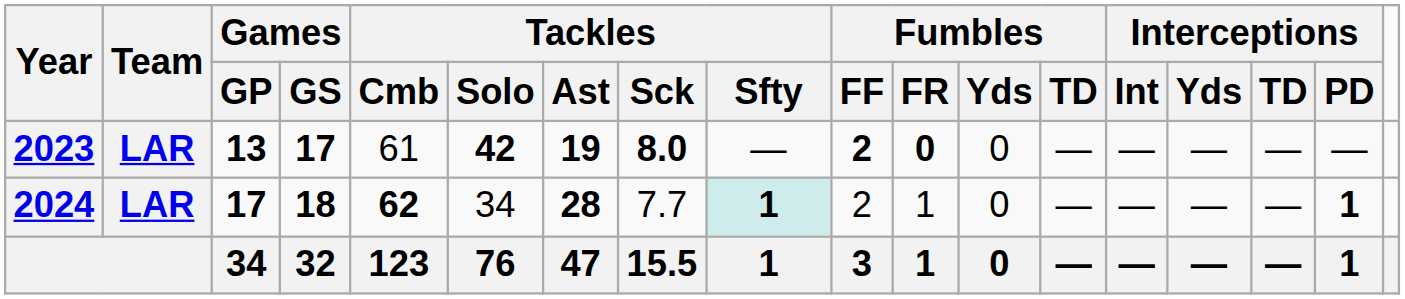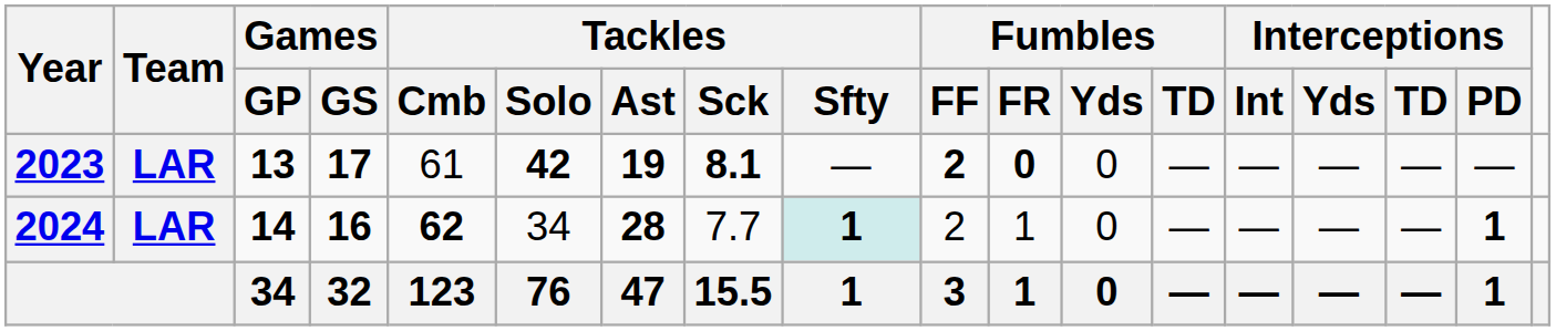 <table class="wikitable" style="text-align:center;">
 <tr>
 <th rowspan="2">Year</th>
 <th rowspan="2">Team</th>
 <th colspan="2">Games</th>
 <th colspan="5">Tackles</th>
 <th colspan="4">Fumbles</th>
 <th colspan="4">Interceptions</th>
 </tr>
 <tr>
 <th>GP</th>
 <th>GS</th>
 <th>Cmb</th>
 <th>Solo</th>
 <th>Ast</th>
 <th>Sck</th>
 <th>Sfty</th>
 <th>FF</th>
 <th>FR</th>
 <th>Yds</th>
 <th>TD</th>
 <th>Int</th>
 <th>Yds</th>
 <th>TD</th>
 <th>PD</th>
 </tr>
 <tr>
 <th><a href='#'>2023</a></th>
 <th><a href='#'>LAR</a></th>
 <td><strong>13</strong></td>
 <td><strong>17</strong></td>
 <td>61</td>
 <td><strong>42</strong></td>
 <td><strong>19</strong></td>
-<td><strong>8.0</strong></td>
+<td><strong>8.1</strong></td>
 <td>—</td>
 <td><strong>2</strong></td>
 <td><strong>0</strong></td>
 <td>0</td>
 <td>—</td>
 <td>—</td>
 <td>—</td>
 <td>—</td>
 <td>—</td>
 <td></td>
 </tr>
 <tr>
 <th><a href='#'>2024</a></th>
 <th><a href='#'>LAR</a></th>
-<td><strong>17</strong></td>
-<td><strong>18</strong></td>
+<td><strong>14</strong></td>
+<td><strong>16</strong></td>
 <td><strong>62</strong></td>
 <td>34</td>
 <td><strong>28</strong></td>
 <td>7.7</td>
 <td style="background:#cfecec; width:3em;"><strong>1</strong></td>
 <td>2</td>
 <td>1</td>
 <td>0</td>
 <td>—</td>
 <td>—</td>
 <td>—</td>
 <td>—</td>
 <td><strong>1</strong></td>
 <td></td>
 </tr>
 <tr>
 <th colspan="2"></th>
 <th>34</th>
 <th>32</th>
 <th>123</th>
 <th>76</th>
 <th>47</th>
 <th>15.5</th>
 <th>1</th>
 <th>3</th>
 <th>1</th>
 <th>0</th>
 <th>—</th>
 <th>—</th>
 <th>—</th>
 <th>—</th>
 <th>1</th>
 <th></th>
 </tr>
 </table>
